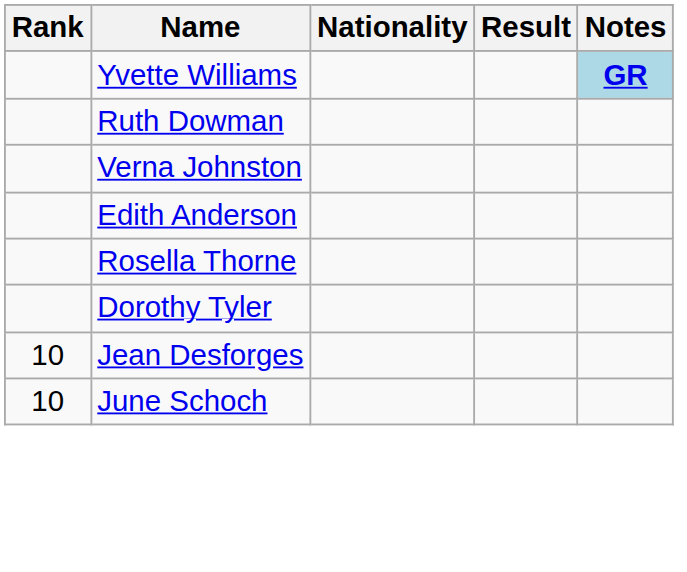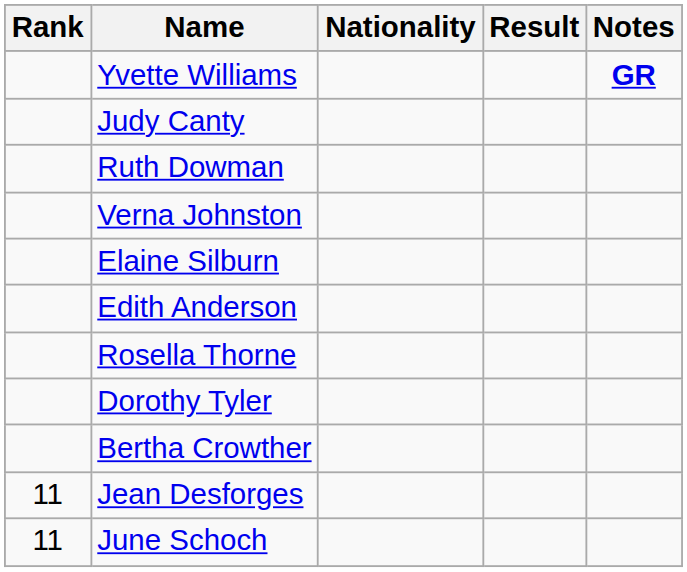 <table class="wikitable sortable" style=" text-align:center">
 <tr>
 <th>Rank</th>
 <th>Name</th>
 <th>Nationality</th>
 <th>Result</th>
 <th>Notes</th>
 </tr>
 <tr>
 <td></td>
 <td align=left><a href='#'>Yvette Williams</a></td>
 <td align=left></td>
 <td></td>
-<td style="background: lightblue;"><strong><a href='#'>GR</a></strong></td>
+<td><strong><a href='#'>GR</a></strong></td>
+</tr>
+<tr>
+<td></td>
+<td align=left><a href='#'>Judy Canty</a></td>
+<td align=left></td>
+<td></td>
+<td></td>
 </tr>
 <tr>
 <td></td>
 <td align=left><a href='#'>Ruth Dowman</a></td>
 <td align=left></td>
 <td></td>
 <td></td>
 </tr>
 <tr>
 <td></td>
 <td align=left><a href='#'>Verna Johnston</a></td>
+<td align=left></td>
+<td></td>
+<td></td>
+</tr>
+<tr>
+<td></td>
+<td align=left><a href='#'>Elaine Silburn</a></td>
 <td align=left></td>
 <td></td>
 <td></td>
 </tr>
 <tr>
 <td></td>
 <td align=left><a href='#'>Edith Anderson</a></td>
 <td align=left></td>
 <td></td>
 <td></td>
 </tr>
 <tr>
 <td></td>
 <td align=left><a href='#'>Rosella Thorne</a></td>
 <td align=left></td>
 <td></td>
 <td></td>
 </tr>
 <tr>
 <td></td>
 <td align=left><a href='#'>Dorothy Tyler</a></td>
 <td align=left></td>
 <td></td>
 <td></td>
 </tr>
 <tr>
-<td>10</td>
+<td></td>
+<td align=left><a href='#'>Bertha Crowther</a></td>
+<td align=left></td>
+<td></td>
+<td></td>
+</tr>
+<tr>
+<td>11</td>
 <td align=left><a href='#'>Jean Desforges</a></td>
 <td align=left></td>
 <td></td>
 <td></td>
 </tr>
 <tr>
-<td>10</td>
+<td>11</td>
 <td align=left><a href='#'>June Schoch</a></td>
 <td align=left></td>
 <td></td>
 <td></td>
 </tr>
 </table>
